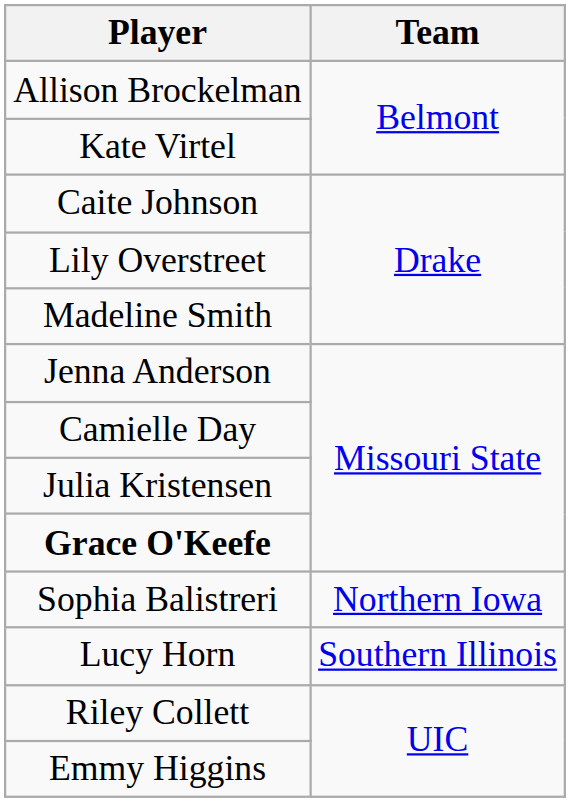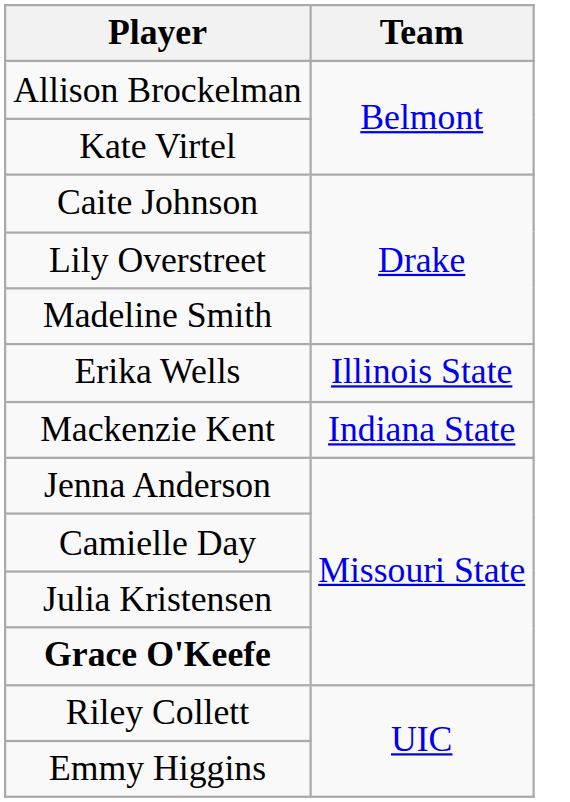 <table class="wikitable" style="text-align: center;">
 <tr>
 <th>Player</th>
 <th>Team</th>
 </tr>
 <tr>
 <td>Allison Brockelman</td>
 <td rowspan=2><a href='#'>Belmont</a></td>
 </tr>
 <tr>
 <td>Kate Virtel</td>
 </tr>
 <tr>
 <td>Caite Johnson</td>
 <td rowspan=3><a href='#'>Drake</a></td>
 </tr>
 <tr>
 <td>Lily Overstreet</td>
 </tr>
 <tr>
 <td>Madeline Smith</td>
 </tr>
 <tr>
+<td>Erika Wells</td>
+<td><a href='#'>Illinois State</a></td>
+</tr>
+<tr>
+<td>Mackenzie Kent</td>
+<td><a href='#'>Indiana State</a></td>
+</tr>
+<tr>
 <td>Jenna Anderson</td>
 <td rowspan=4><a href='#'>Missouri State</a></td>
 </tr>
 <tr>
 <td>Camielle Day</td>
 </tr>
 <tr>
 <td>Julia Kristensen</td>
 </tr>
 <tr>
 <td><strong>Grace O'Keefe</strong></td>
 </tr>
 <tr>
-<td>Sophia Balistreri</td>
-<td><a href='#'>Northern Iowa</a></td>
-</tr>
-<tr>
-<td>Lucy Horn</td>
-<td><a href='#'>Southern Illinois</a></td>
-</tr>
-<tr>
 <td>Riley Collett</td>
 <td rowspan=2><a href='#'>UIC</a></td>
 </tr>
 <tr>
 <td>Emmy Higgins</td>
 </tr>
 </table>
